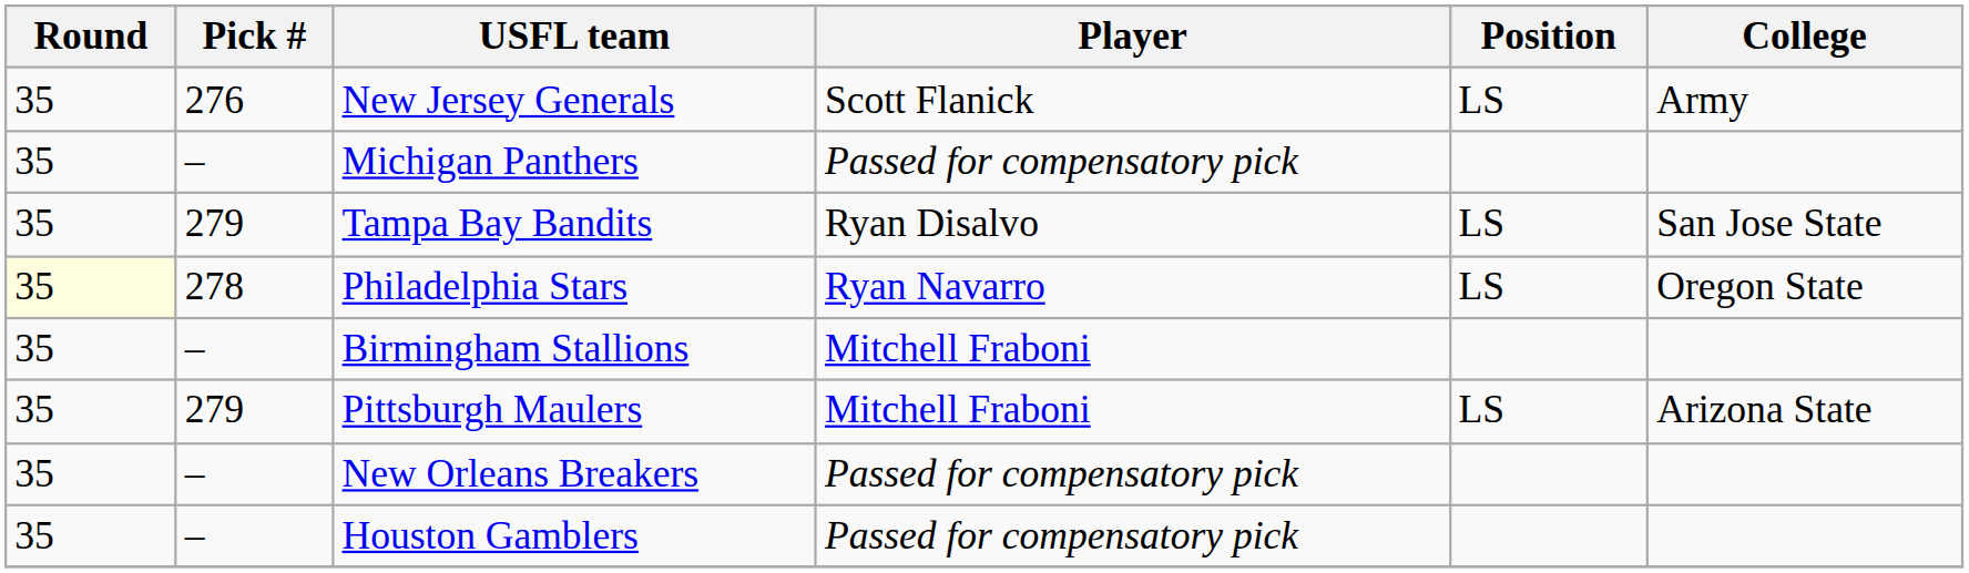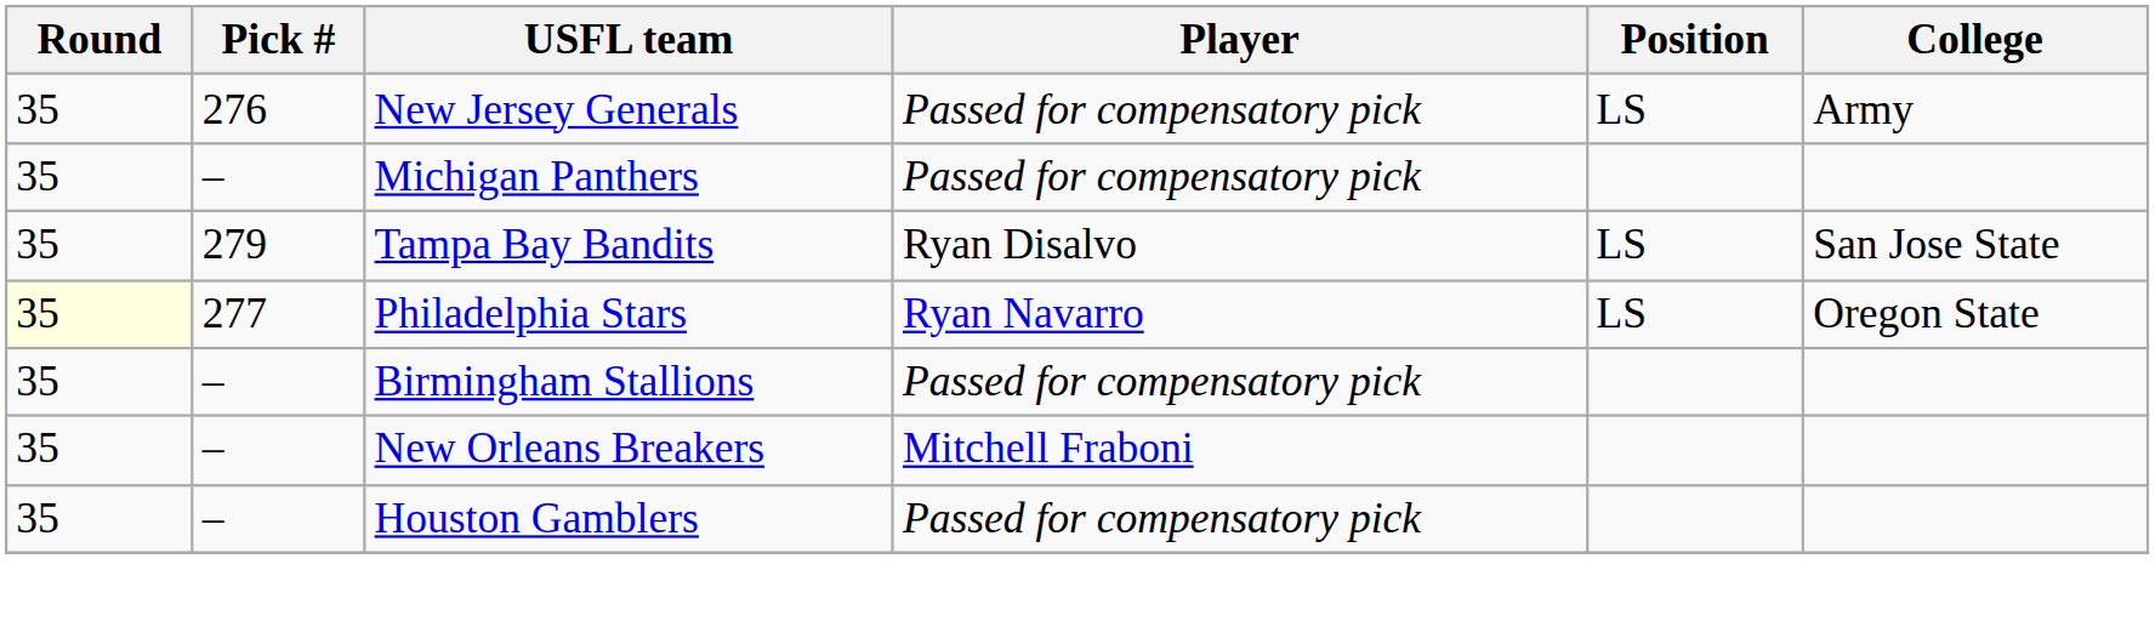 <table class="wikitable sortable sortable" style="width: 90%">
 <tr>
 <th>Round</th>
 <th>Pick #</th>
 <th>USFL team</th>
 <th>Player</th>
 <th>Position</th>
 <th>College</th>
 </tr>
 <tr>
 <td>35</td>
 <td>276</td>
 <td><a href='#'>New Jersey Generals</a></td>
-<td>Scott Flanick</td>
+<td><em>Passed for compensatory pick</em></td>
 <td>LS</td>
 <td>Army</td>
 </tr>
 <tr>
 <td>35</td>
 <td>–</td>
 <td><a href='#'>Michigan Panthers</a></td>
 <td><em>Passed for compensatory pick</em></td>
 <td></td>
 <td></td>
 </tr>
 <tr>
 <td>35</td>
 <td>279</td>
 <td><a href='#'>Tampa Bay Bandits</a></td>
 <td>Ryan Disalvo</td>
 <td>LS</td>
 <td>San Jose State</td>
 </tr>
 <tr>
 <td style="background: lightyellow;">35</td>
-<td>278</td>
+<td>277</td>
 <td><a href='#'>Philadelphia Stars</a></td>
 <td><a href='#'>Ryan Navarro</a></td>
 <td>LS</td>
 <td>Oregon State</td>
 </tr>
 <tr>
 <td>35</td>
 <td>–</td>
 <td><a href='#'>Birmingham Stallions</a></td>
-<td><a href='#'>Mitchell Fraboni</a></td>
+<td><em>Passed for compensatory pick</em></td>
 <td></td>
 <td></td>
 </tr>
 <tr>
 <td>35</td>
-<td>279</td>
-<td><a href='#'>Pittsburgh Maulers</a></td>
-<td><a href='#'>Mitchell Fraboni</a></td>
-<td>LS</td>
-<td>Arizona State</td>
-</tr>
-<tr>
-<td>35</td>
 <td>–</td>
 <td><a href='#'>New Orleans Breakers</a></td>
-<td><em>Passed for compensatory pick</em></td>
+<td><a href='#'>Mitchell Fraboni</a></td>
 <td></td>
 <td></td>
 </tr>
 <tr>
 <td>35</td>
 <td>–</td>
 <td><a href='#'>Houston Gamblers</a></td>
 <td><em>Passed for compensatory pick</em></td>
 <td></td>
 <td></td>
 </tr>
 <tr>
 </tr>
 </table>
